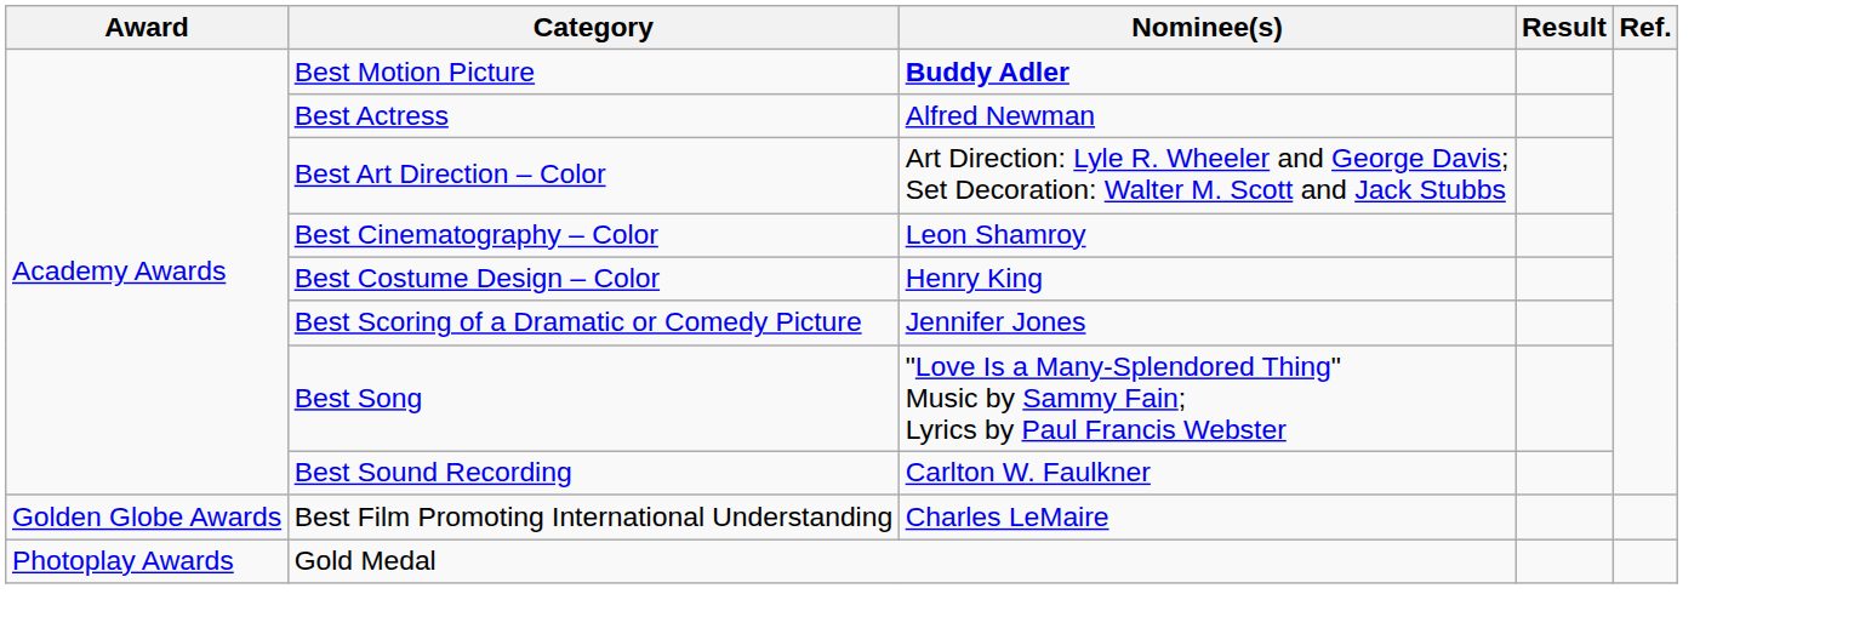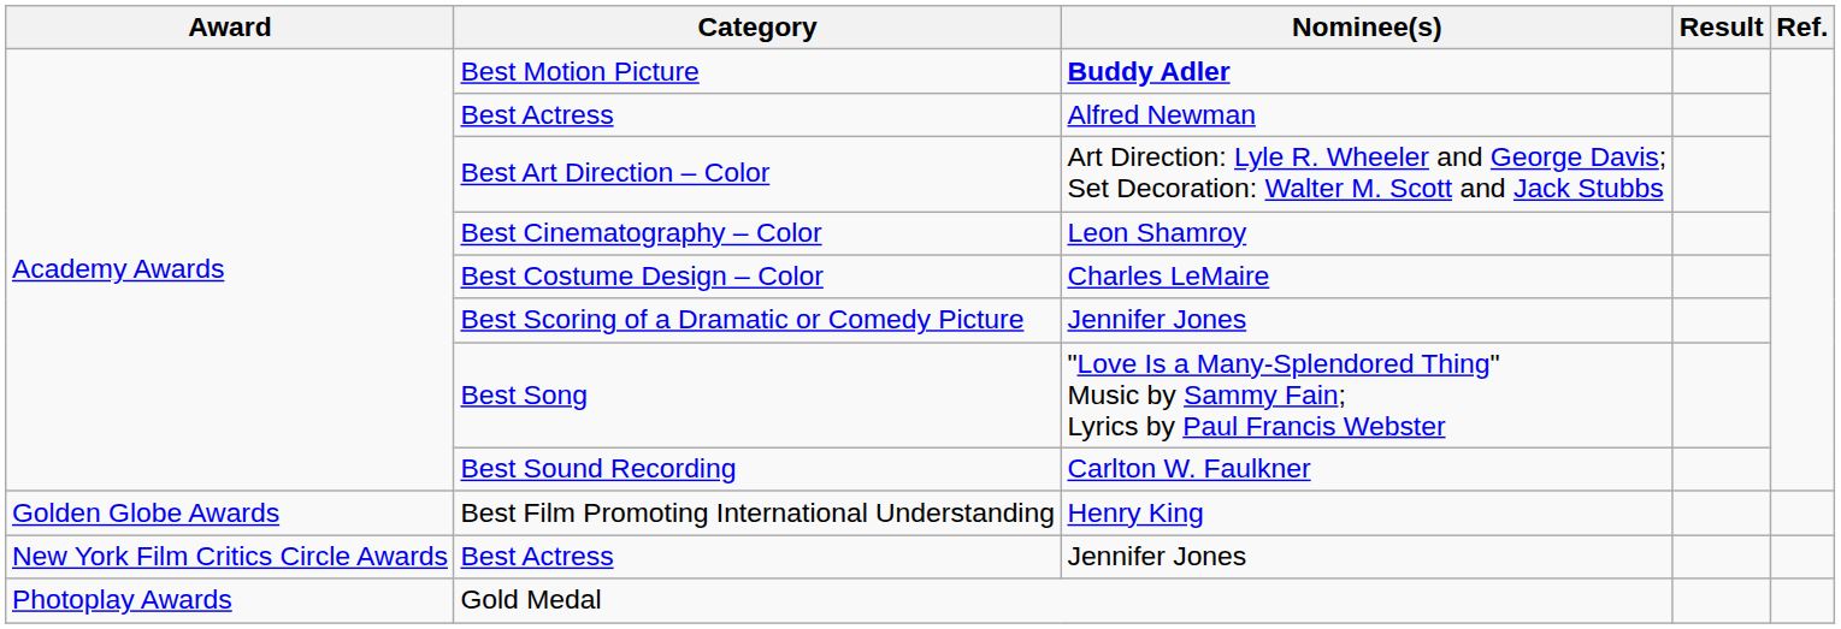 <table class="wikitable plainrowheaders">
 <tr>
 <th>Award</th>
 <th>Category</th>
 <th>Nominee(s)</th>
 <th>Result</th>
 <th>Ref.</th>
 </tr>
 <tr>
 <td rowspan="8"><a href='#'>Academy Awards</a></td>
 <td><a href='#'>Best Motion Picture</a></td>
 <td><strong><a href='#'>Buddy Adler</a></strong></td>
 <td></td>
 <td align="center" rowspan="8"> <br> </td>
 </tr>
 <tr>
 <td><a href='#'>Best Actress</a></td>
 <td><a href='#'>Alfred Newman</a></td>
 <td></td>
 </tr>
 <tr>
 <td><a href='#'>Best Art Direction – Color</a></td>
 <td>Art Direction: <a href='#'>Lyle R. Wheeler</a> and <a href='#'>George Davis</a>; <br> Set Decoration: <a href='#'>Walter M. Scott</a> and <a href='#'>Jack Stubbs</a></td>
 <td></td>
 </tr>
 <tr>
 <td><a href='#'>Best Cinematography – Color</a></td>
 <td><a href='#'>Leon Shamroy</a></td>
 <td></td>
 </tr>
 <tr>
 <td><a href='#'>Best Costume Design – Color</a></td>
-<td><a href='#'>Henry King</a></td>
+<td><a href='#'>Charles LeMaire</a></td>
 <td></td>
 </tr>
 <tr>
 <td><a href='#'>Best Scoring of a Dramatic or Comedy Picture</a></td>
 <td><a href='#'>Jennifer Jones</a></td>
 <td></td>
 </tr>
 <tr>
 <td><a href='#'>Best Song</a></td>
 <td>"<a href='#'>Love Is a Many-Splendored Thing</a>" <br> Music by <a href='#'>Sammy Fain</a>; <br> Lyrics by <a href='#'>Paul Francis Webster</a></td>
 <td></td>
 </tr>
 <tr>
 <td><a href='#'>Best Sound Recording</a></td>
 <td><a href='#'>Carlton W. Faulkner</a></td>
 <td></td>
 </tr>
 <tr>
 <td><a href='#'>Golden Globe Awards</a></td>
 <td>Best Film Promoting International Understanding</td>
-<td><a href='#'>Charles LeMaire</a></td>
+<td><a href='#'>Henry King</a></td>
+<td></td>
+<td align="center"></td>
+</tr>
+<tr>
+<td><a href='#'>New York Film Critics Circle Awards</a></td>
+<td><a href='#'>Best Actress</a></td>
+<td>Jennifer Jones</td>
 <td></td>
 <td align="center"></td>
 </tr>
 <tr>
 <td><a href='#'>Photoplay Awards</a></td>
 <td colspan="2">Gold Medal</td>
 <td></td>
 <td align="center"></td>
 </tr>
 </table>
